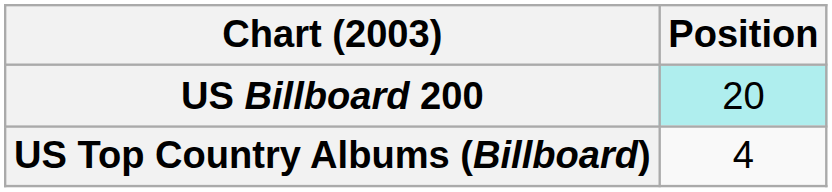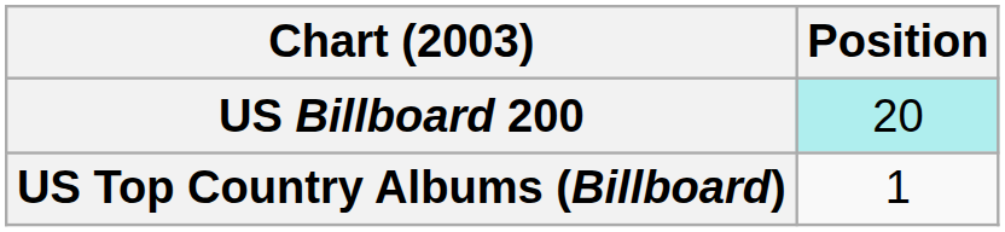 <table class="wikitable sortable plainrowheaders" style="text-align:center">
 <tr>
 <th scope="col">Chart (2003)</th>
 <th scope="col">Position</th>
 </tr>
 <tr>
 <th scope="row">US <em>Billboard</em> 200</th>
 <td style="background: paleturquoise;">20</td>
 </tr>
 <tr>
 <th scope="row">US Top Country Albums (<em>Billboard</em>)</th>
-<td>4</td>
+<td>1</td>
 </tr>
 </table>
